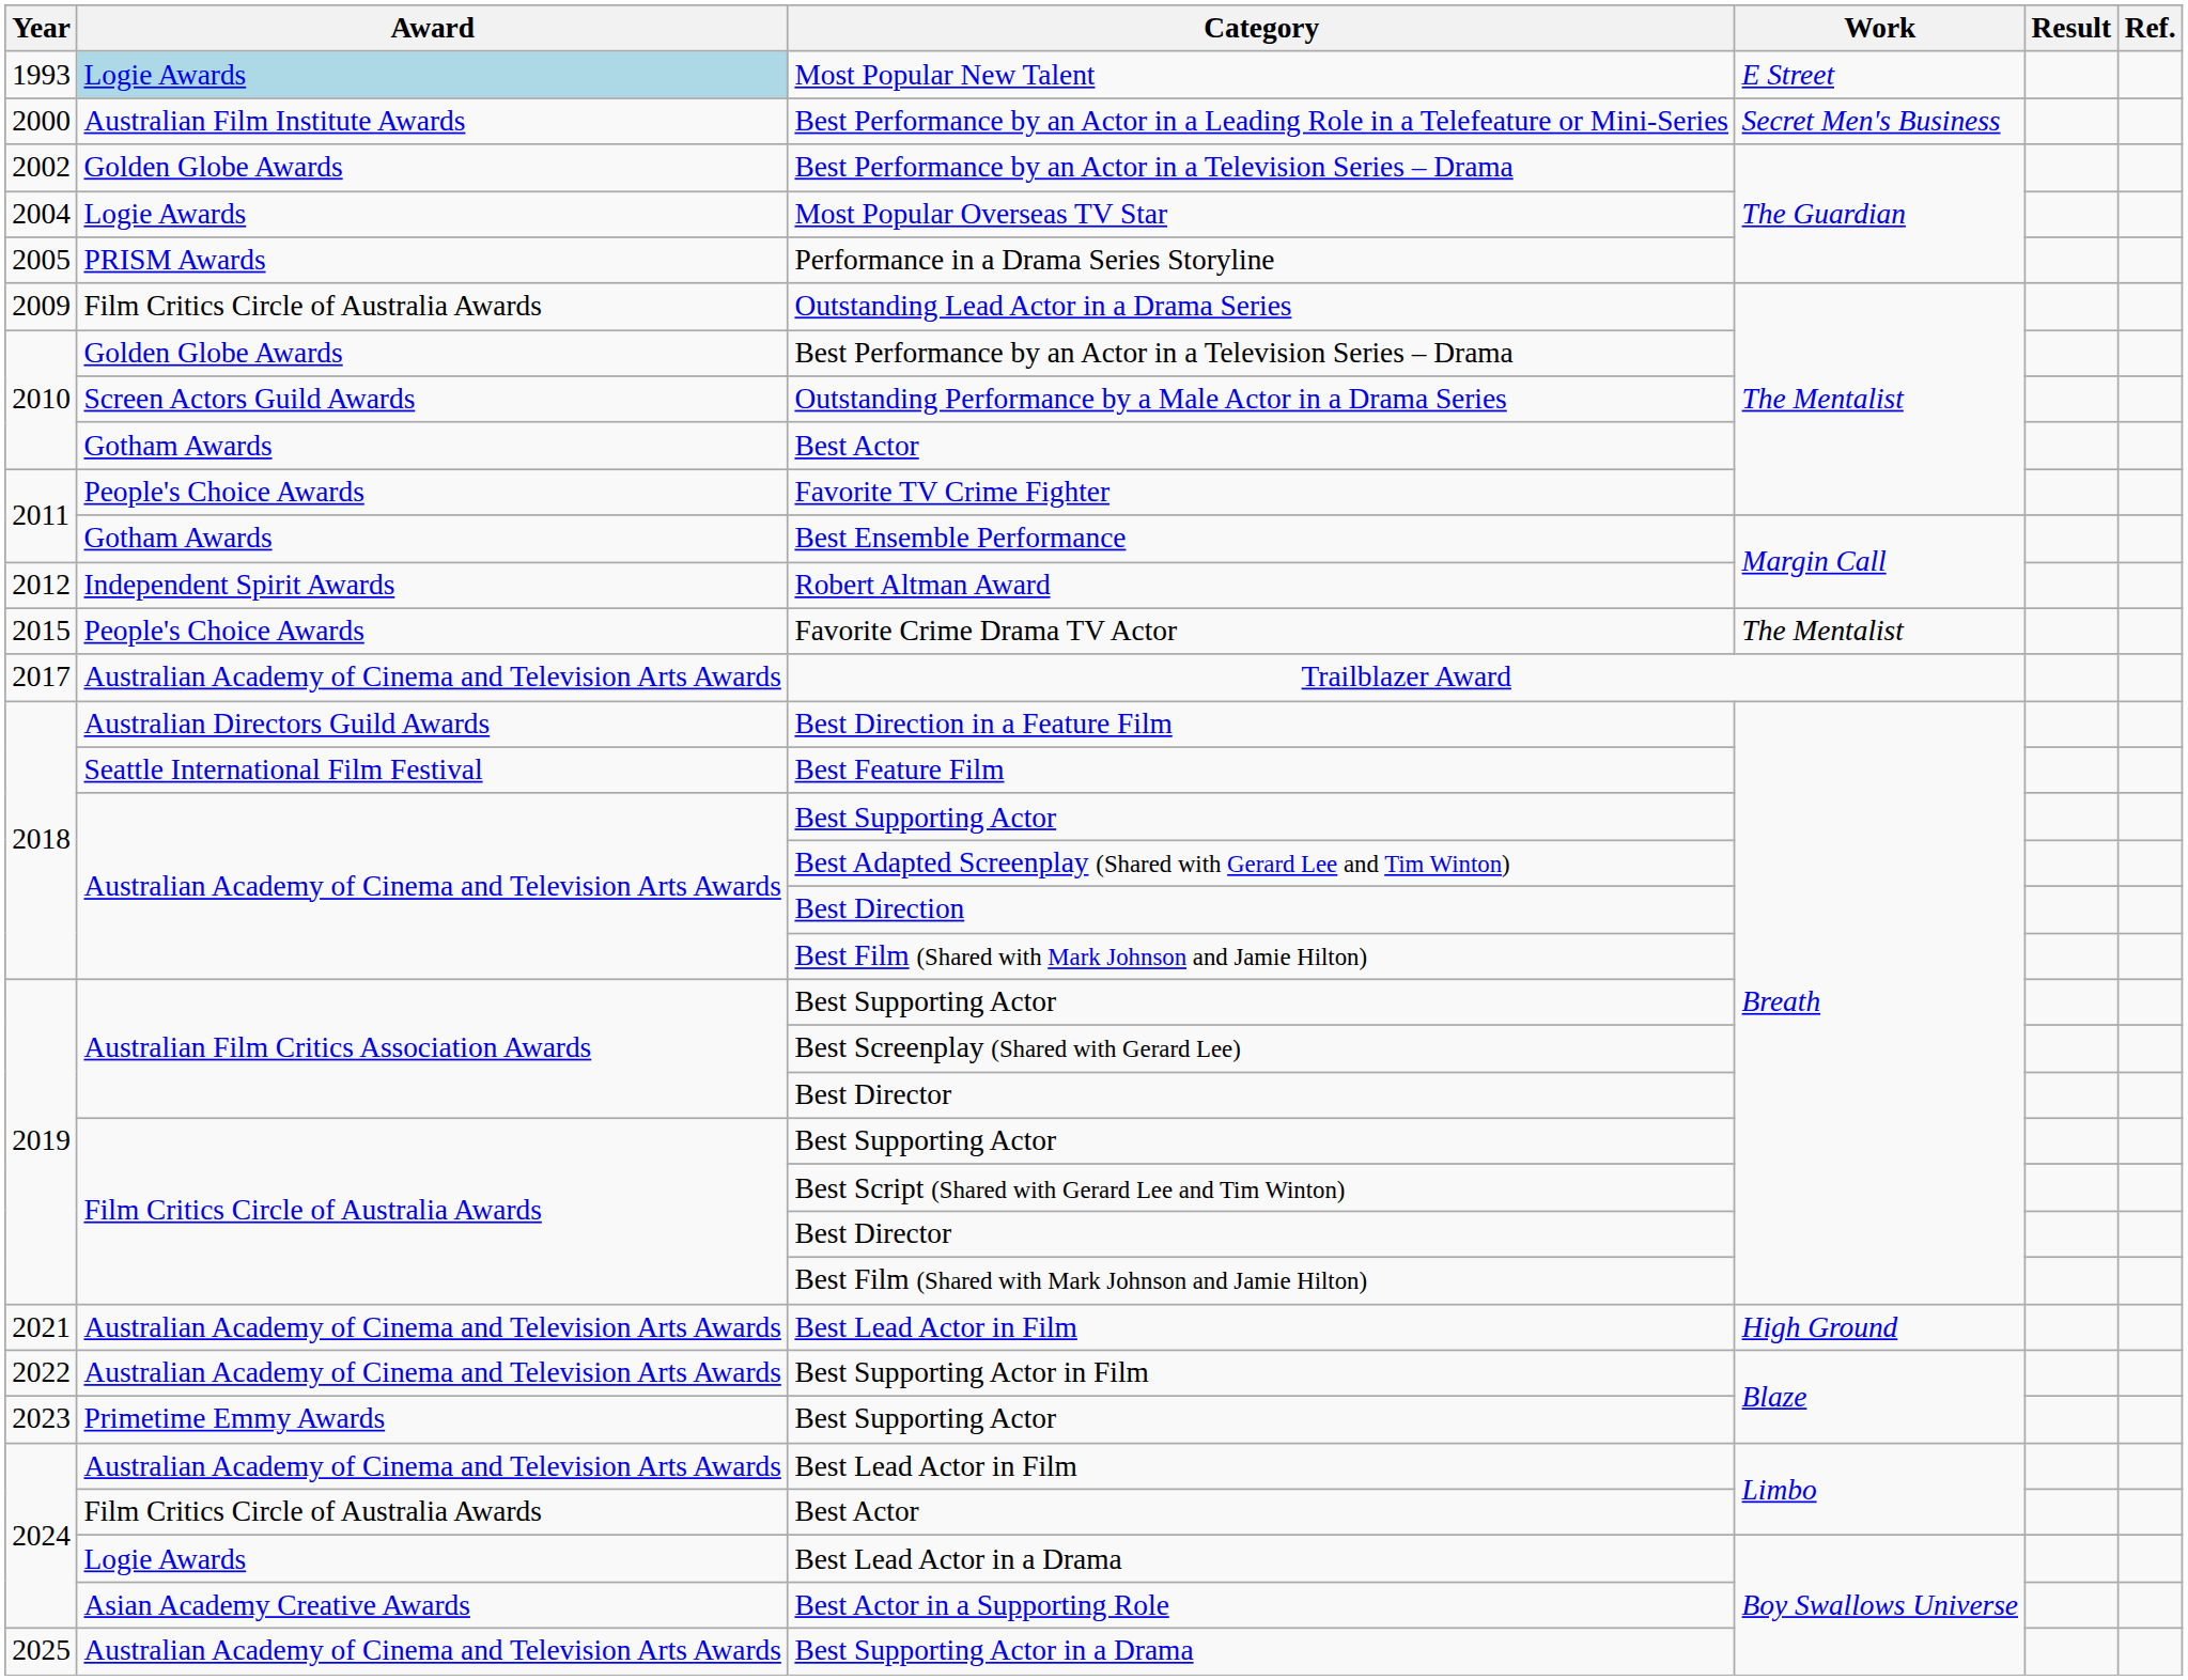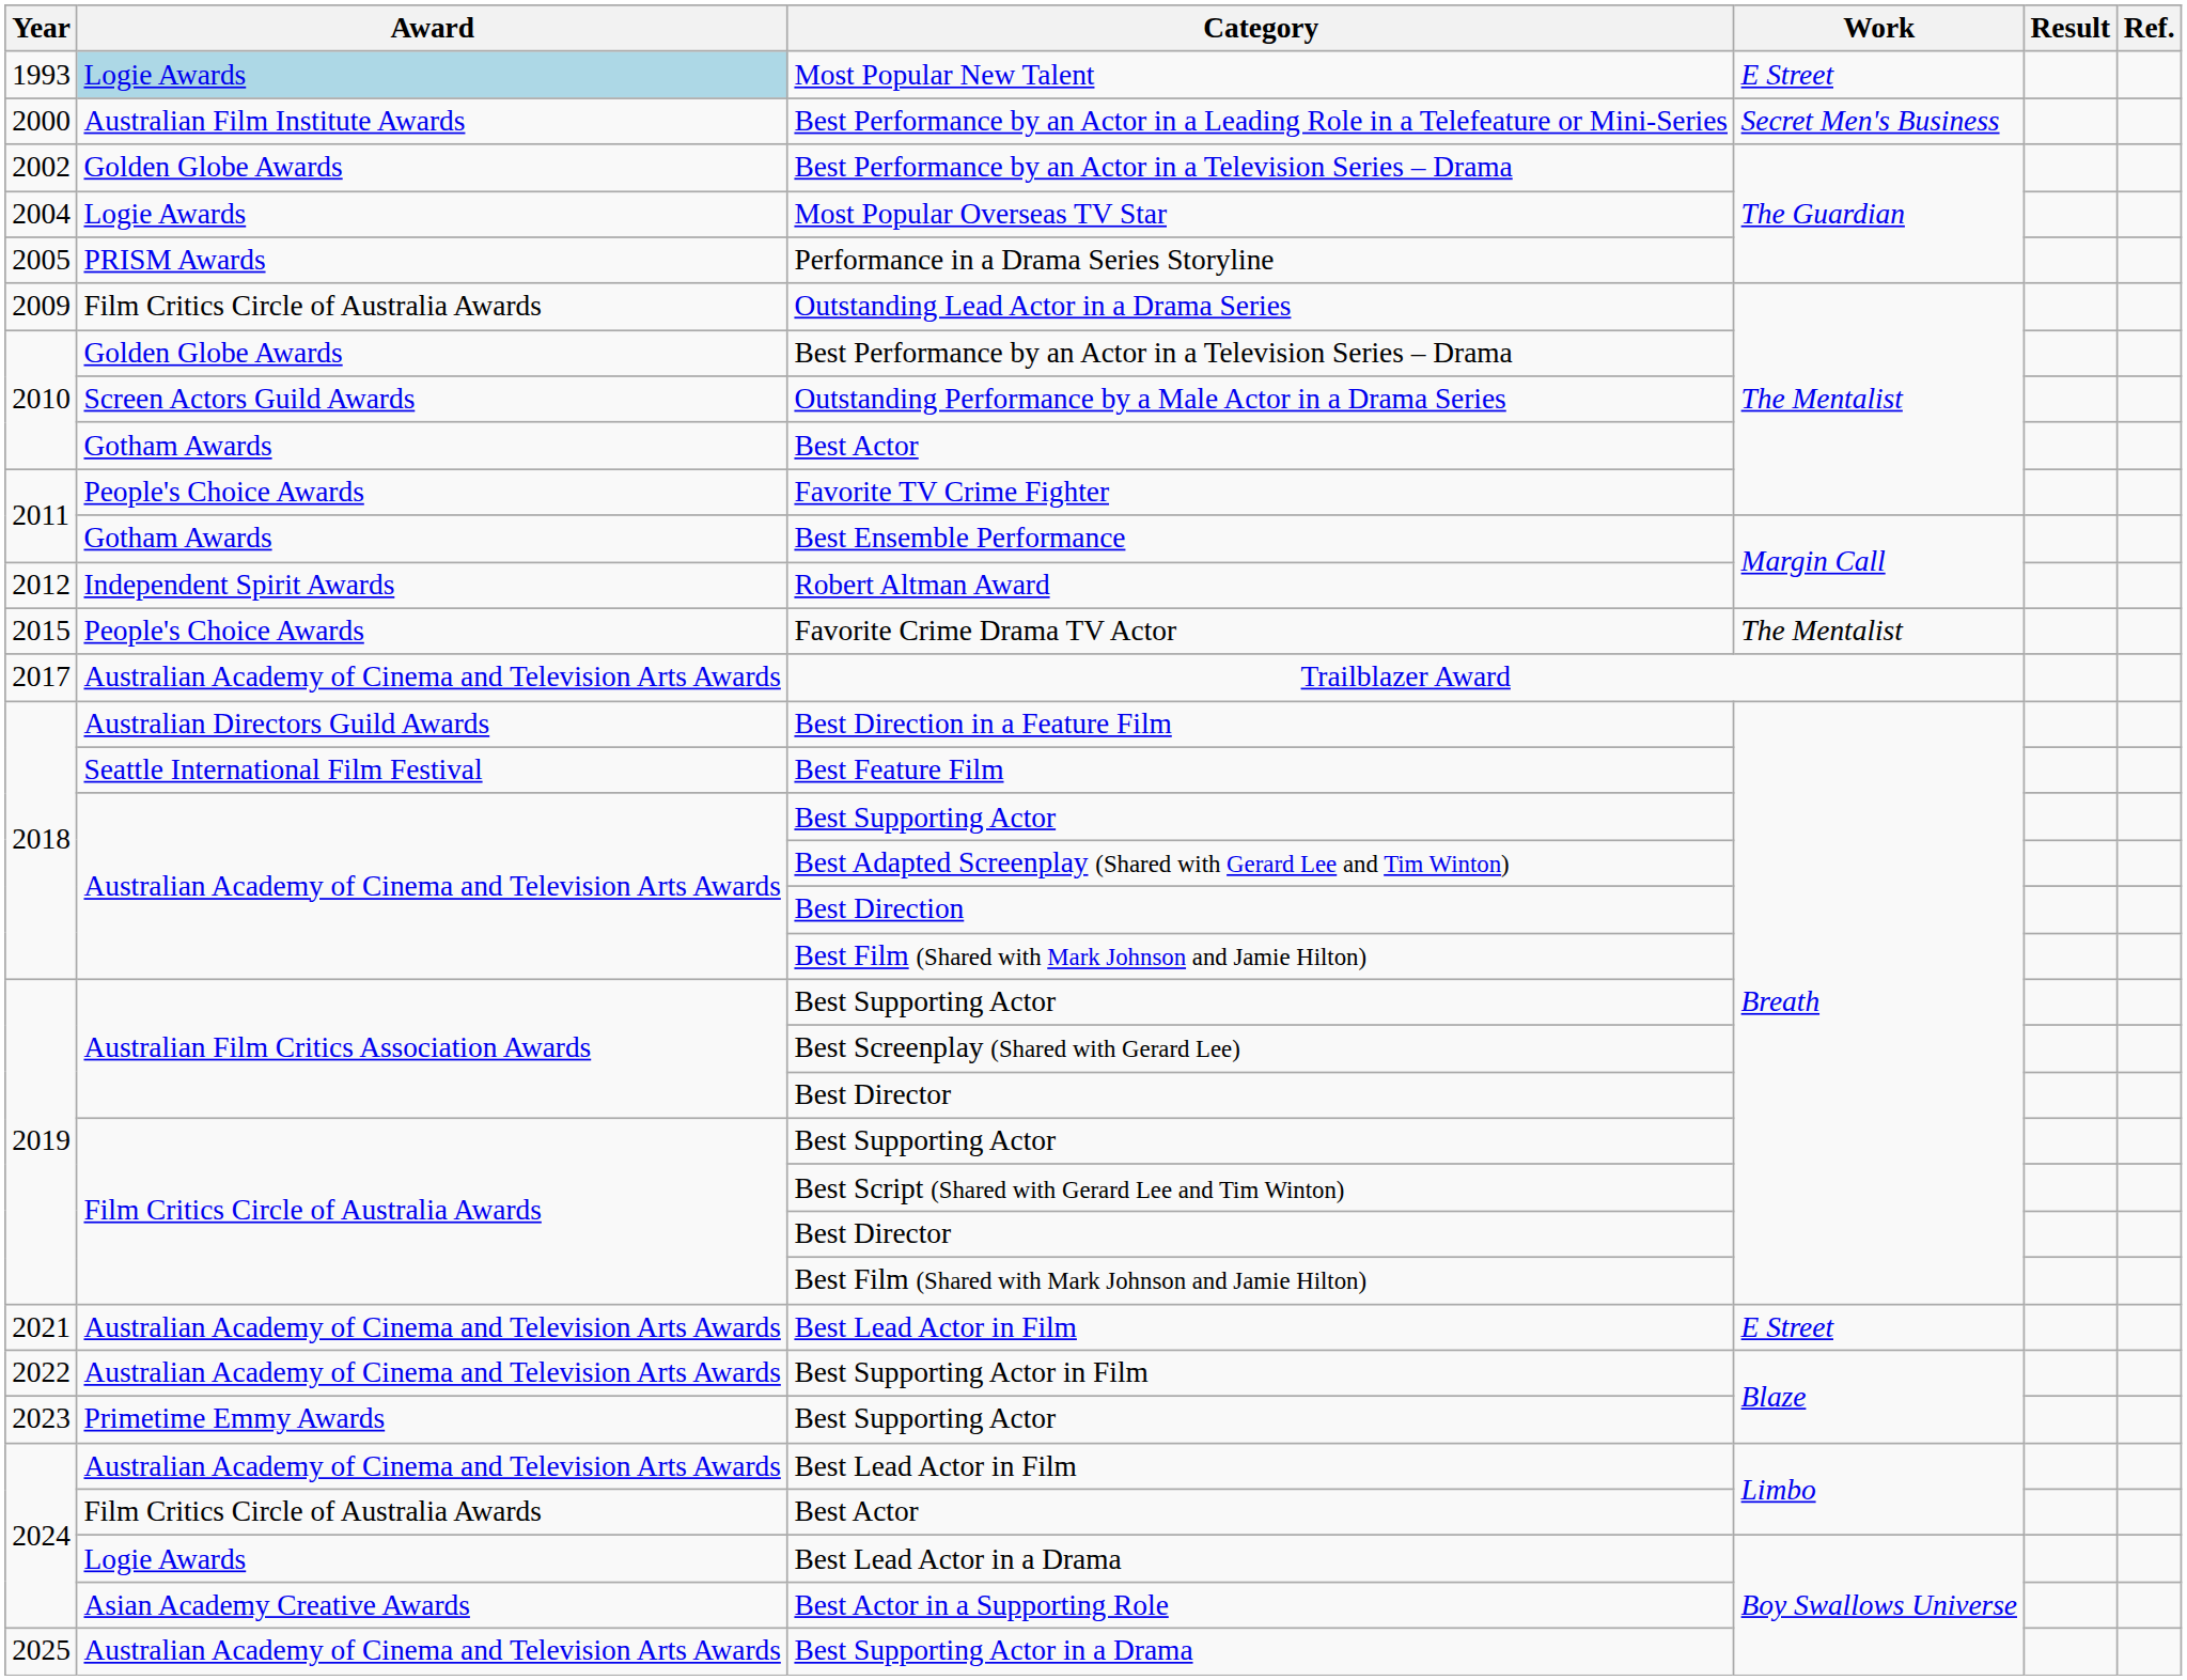 <table class="wikitable">
 <tr>
 <th>Year</th>
 <th>Award</th>
 <th>Category</th>
 <th>Work</th>
 <th>Result</th>
 <th>Ref.</th>
 </tr>
 <tr>
 <td>1993</td>
 <td style="background: lightblue;"><a href='#'>Logie Awards</a></td>
 <td><a href='#'>Most Popular New Talent</a></td>
 <td><em><a href='#'>E Street</a></em></td>
 <td></td>
 <td align="center"></td>
 </tr>
 <tr>
 <td>2000</td>
 <td><a href='#'>Australian Film Institute Awards</a></td>
 <td><a href='#'>Best Performance by an Actor in a Leading Role in a Telefeature or Mini-Series</a></td>
 <td><em><a href='#'>Secret Men's Business</a></em></td>
 <td></td>
 <td align="center"></td>
 </tr>
 <tr>
 <td>2002</td>
 <td><a href='#'>Golden Globe Awards</a></td>
 <td><a href='#'>Best Performance by an Actor in a Television Series – Drama</a></td>
 <td rowspan="3"><em><a href='#'>The Guardian</a></em></td>
 <td></td>
 <td align="center"></td>
 </tr>
 <tr>
 <td>2004</td>
 <td><a href='#'>Logie Awards</a></td>
 <td><a href='#'>Most Popular Overseas TV Star</a></td>
 <td></td>
 <td align="center"></td>
 </tr>
 <tr>
 <td>2005</td>
 <td><a href='#'>PRISM Awards</a></td>
 <td>Performance in a Drama Series Storyline</td>
 <td></td>
 <td align="center"></td>
 </tr>
 <tr>
 <td>2009</td>
 <td>Film Critics Circle of Australia Awards</td>
 <td><a href='#'>Outstanding Lead Actor in a Drama Series</a></td>
 <td rowspan="5"><em><a href='#'>The Mentalist</a></em></td>
 <td></td>
 <td align="center"></td>
 </tr>
 <tr>
 <td rowspan="3">2010</td>
 <td><a href='#'>Golden Globe Awards</a></td>
 <td>Best Performance by an Actor in a Television Series – Drama</td>
 <td></td>
 <td align="center"></td>
 </tr>
 <tr>
 <td><a href='#'>Screen Actors Guild Awards</a></td>
 <td><a href='#'>Outstanding Performance by a Male Actor in a Drama Series</a></td>
 <td></td>
 <td align="center"></td>
 </tr>
 <tr>
 <td><a href='#'>Gotham Awards</a></td>
 <td><a href='#'>Best Actor</a></td>
 <td></td>
 <td align="center"></td>
 </tr>
 <tr>
 <td rowspan="2">2011</td>
 <td><a href='#'>People's Choice Awards</a></td>
 <td><a href='#'>Favorite TV Crime Fighter</a></td>
 <td></td>
 <td align="center"></td>
 </tr>
 <tr>
 <td><a href='#'>Gotham Awards</a></td>
 <td><a href='#'>Best Ensemble Performance</a></td>
 <td rowspan="2"><em><a href='#'>Margin Call</a></em></td>
 <td></td>
 <td align="center"></td>
 </tr>
 <tr>
 <td>2012</td>
 <td><a href='#'>Independent Spirit Awards</a></td>
 <td><a href='#'>Robert Altman Award</a></td>
 <td></td>
 <td align="center"></td>
 </tr>
 <tr>
 <td>2015</td>
 <td><a href='#'>People's Choice Awards</a></td>
 <td>Favorite Crime Drama TV Actor</td>
 <td><em>The Mentalist</em></td>
 <td></td>
 <td align="center"></td>
 </tr>
 <tr>
 <td>2017</td>
 <td><a href='#'>Australian Academy of Cinema and Television Arts Awards</a></td>
 <td align="center" colspan="2"><a href='#'>Trailblazer Award</a></td>
 <td></td>
 <td align="center"></td>
 </tr>
 <tr>
 <td rowspan="6">2018</td>
 <td><a href='#'>Australian Directors Guild Awards</a></td>
 <td><a href='#'>Best Direction in a Feature Film</a></td>
 <td rowspan="13"><em><a href='#'>Breath</a></em></td>
 <td></td>
 <td align="center"></td>
 </tr>
 <tr>
 <td><a href='#'>Seattle International Film Festival</a></td>
 <td><a href='#'>Best Feature Film</a></td>
 <td></td>
 <td align="center"></td>
 </tr>
 <tr>
 <td rowspan="4"><a href='#'>Australian Academy of Cinema and Television Arts Awards</a></td>
 <td><a href='#'>Best Supporting Actor</a></td>
 <td></td>
 <td align="center"></td>
 </tr>
 <tr>
 <td><a href='#'>Best Adapted Screenplay</a> <small>(Shared with <a href='#'>Gerard Lee</a> and <a href='#'>Tim Winton</a>)</small></td>
 <td></td>
 <td align="center"></td>
 </tr>
 <tr>
 <td><a href='#'>Best Direction</a></td>
 <td></td>
 <td align="center"></td>
 </tr>
 <tr>
 <td><a href='#'>Best Film</a> <small>(Shared with <a href='#'>Mark Johnson</a> and Jamie Hilton)</small></td>
 <td></td>
 <td align="center"></td>
 </tr>
 <tr>
 <td rowspan="7">2019</td>
 <td rowspan="3"><a href='#'>Australian Film Critics Association Awards</a></td>
 <td>Best Supporting Actor</td>
 <td></td>
 <td align="center"></td>
 </tr>
 <tr>
 <td>Best Screenplay <small>(Shared with Gerard Lee)</small></td>
 <td></td>
 <td align="center"></td>
 </tr>
 <tr>
 <td>Best Director</td>
 <td></td>
 <td align="center"></td>
 </tr>
 <tr>
 <td rowspan="4"><a href='#'>Film Critics Circle of Australia Awards</a></td>
 <td>Best Supporting Actor</td>
 <td></td>
 <td align="center"></td>
 </tr>
 <tr>
 <td>Best Script <small>(Shared with Gerard Lee and Tim Winton)</small></td>
 <td></td>
 <td align="center"></td>
 </tr>
 <tr>
 <td>Best Director</td>
 <td></td>
 <td align="center"></td>
 </tr>
 <tr>
 <td>Best Film <small>(Shared with Mark Johnson and Jamie Hilton)</small></td>
 <td></td>
 <td align="center"></td>
 </tr>
 <tr>
 <td>2021</td>
 <td><a href='#'>Australian Academy of Cinema and Television Arts Awards</a></td>
 <td><a href='#'>Best Lead Actor in Film</a></td>
-<td><em><a href='#'>High Ground</a></em></td>
+<td><em><a href='#'>E Street</a></em></td>
 <td></td>
 <td align="center"></td>
 </tr>
 <tr>
 <td>2022</td>
 <td><a href='#'>Australian Academy of Cinema and Television Arts Awards</a></td>
 <td>Best Supporting Actor in Film</td>
 <td rowspan="2"><em><a href='#'>Blaze</a></em></td>
 <td></td>
 <td align="center"></td>
 </tr>
 <tr>
 <td>2023</td>
 <td><a href='#'>Primetime Emmy Awards</a></td>
 <td>Best Supporting Actor</td>
 <td></td>
 <td align="center"></td>
 </tr>
 <tr>
 <td rowspan="4">2024</td>
 <td><a href='#'>Australian Academy of Cinema and Television Arts Awards</a></td>
 <td>Best Lead Actor in Film</td>
 <td rowspan="2"><em><a href='#'>Limbo</a></em></td>
 <td></td>
 <td align="center"></td>
 </tr>
 <tr>
 <td>Film Critics Circle of Australia Awards</td>
 <td>Best Actor</td>
 <td></td>
 <td align="center"></td>
 </tr>
 <tr>
 <td><a href='#'>Logie Awards</a></td>
 <td>Best Lead Actor in a Drama</td>
 <td rowspan="3"><em><a href='#'>Boy Swallows Universe</a></em></td>
 <td></td>
 <td align="center"></td>
 </tr>
 <tr>
 <td><a href='#'>Asian Academy Creative Awards</a></td>
 <td><a href='#'>Best Actor in a Supporting Role</a></td>
 <td></td>
 <td align="center"></td>
 </tr>
 <tr>
 <td>2025</td>
 <td><a href='#'>Australian Academy of Cinema and Television Arts Awards</a></td>
 <td><a href='#'>Best Supporting Actor in a Drama</a></td>
 <td></td>
 <td align="center"></td>
 </tr>
 </table>
